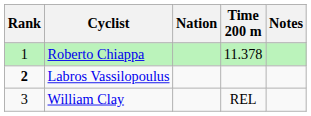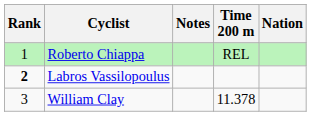 <table class="wikitable sortable" style="text-align:center">
 <tr>
 <th>Rank</th>
 <th>Cyclist</th>
+<th>Notes</th>
+<th>Time<br>200 m</th>
 <th>Nation</th>
-<th>Time<br>200 m</th>
-<th>Notes</th>
 </tr>
 <tr bgcolor=bbf3bb>
 <td>1</td>
 <td align=left><a href='#'>Roberto Chiappa</a></td>
+<td></td>
+<td>REL</td>
 <td align=left></td>
-<td>11.378</td>
-<td></td>
 </tr>
 <tr>
 <td><strong>2</strong></td>
 <td align=left><a href='#'>Labros Vassilopoulus</a></td>
-<td align=left></td>
 <td></td>
 <td></td>
+<td align=left></td>
 </tr>
 <tr>
 <td>3</td>
 <td align=left><a href='#'>William Clay</a></td>
+<td></td>
+<td>11.378</td>
 <td align=left></td>
-<td>REL</td>
-<td></td>
 </tr>
 </table>
